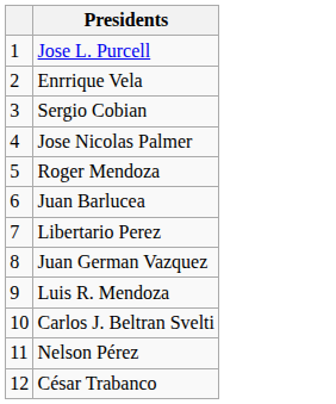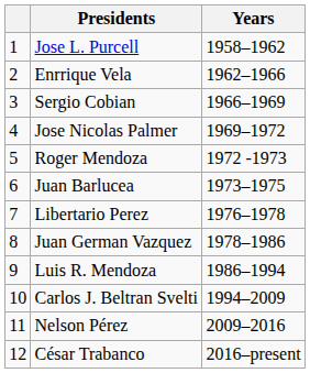 <table class="wikitable">
 <tr>
 <th></th>
 <th>Presidents</th>
+<th>Years</th>
 </tr>
 <tr>
 <td>1</td>
 <td><a href='#'>Jose L. Purcell</a></td>
+<td>1958–1962</td>
 </tr>
 <tr>
 <td>2</td>
 <td>Enrrique Vela</td>
+<td>1962–1966</td>
 </tr>
 <tr>
 <td>3</td>
 <td>Sergio Cobian</td>
+<td>1966–1969</td>
 </tr>
 <tr>
 <td>4</td>
 <td>Jose Nicolas Palmer</td>
+<td>1969–1972</td>
 </tr>
 <tr>
 <td>5</td>
 <td>Roger Mendoza</td>
+<td>1972 -1973</td>
 </tr>
 <tr>
 <td>6</td>
 <td>Juan Barlucea</td>
+<td>1973–1975</td>
 </tr>
 <tr>
 <td>7</td>
 <td>Libertario Perez</td>
+<td>1976–1978</td>
 </tr>
 <tr>
 <td>8</td>
 <td>Juan German Vazquez</td>
+<td>1978–1986</td>
 </tr>
 <tr>
 <td>9</td>
 <td>Luis R. Mendoza</td>
+<td>1986–1994</td>
 </tr>
 <tr>
 <td>10</td>
 <td>Carlos J. Beltran Svelti</td>
+<td>1994–2009</td>
 </tr>
 <tr>
 <td>11</td>
 <td>Nelson Pérez</td>
+<td>2009–2016</td>
 </tr>
 <tr>
 <td>12</td>
 <td>César Trabanco</td>
+<td>2016–present</td>
 </tr>
 </table>
